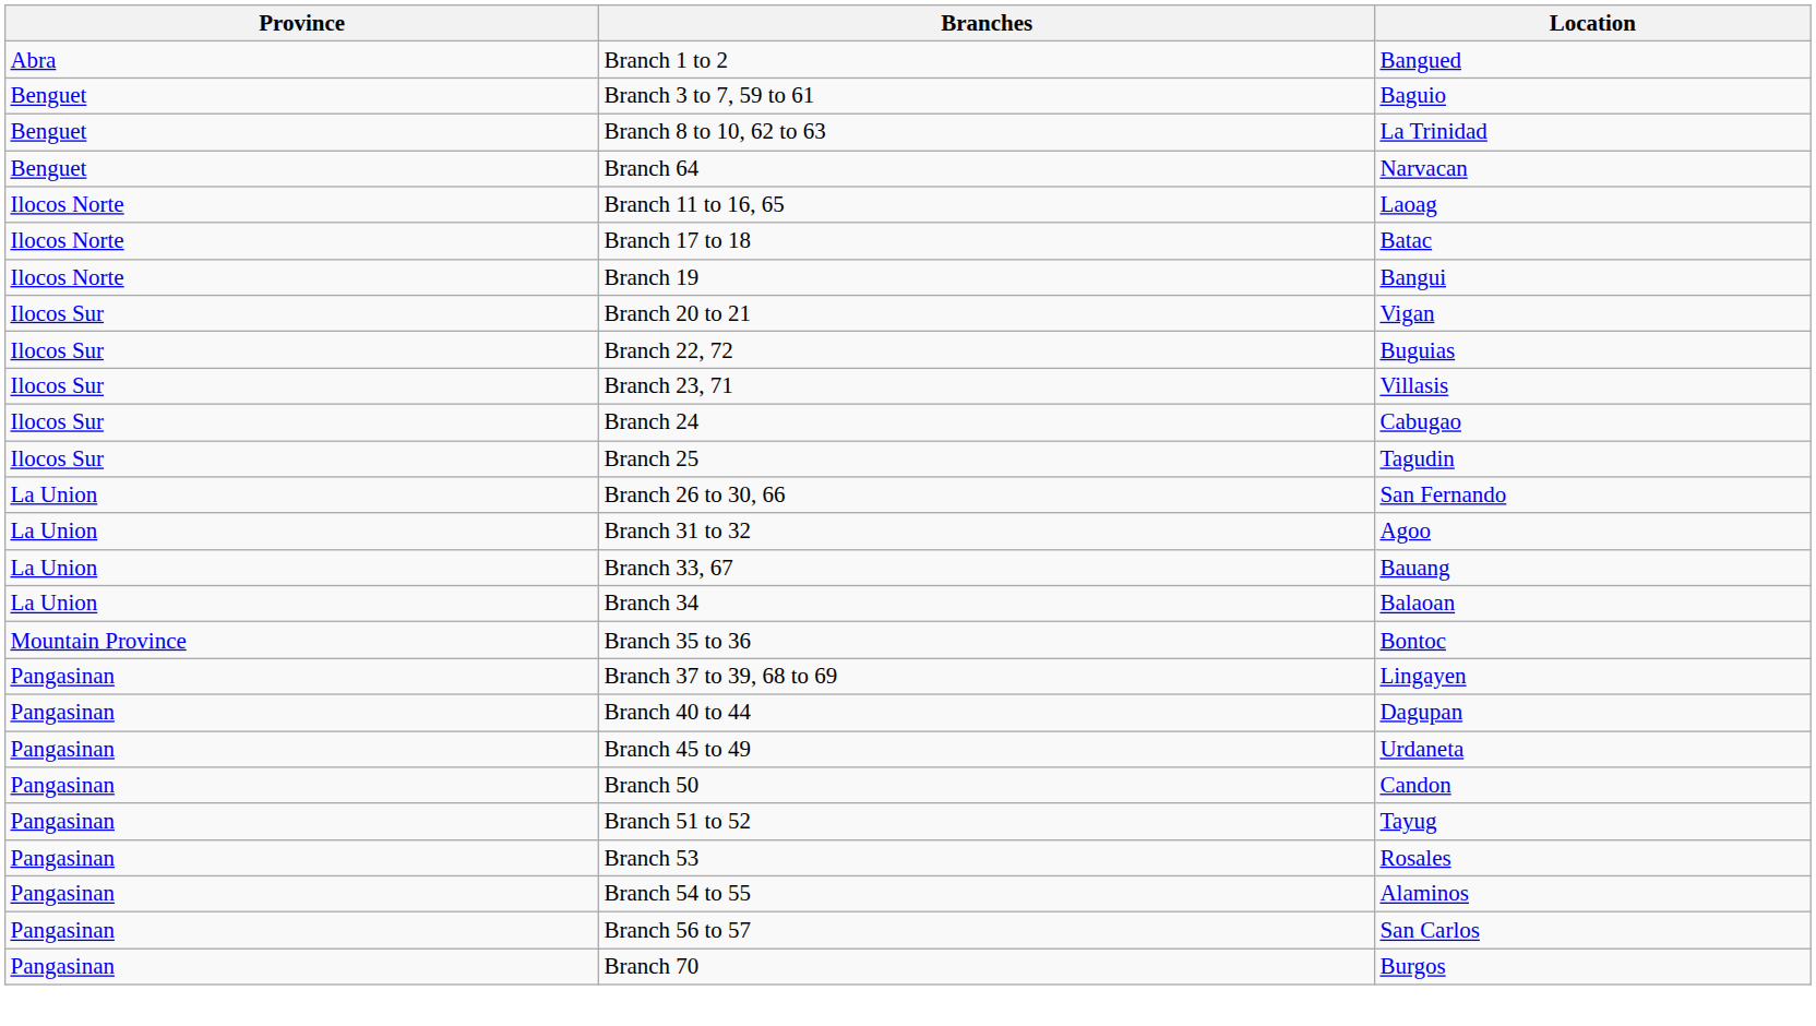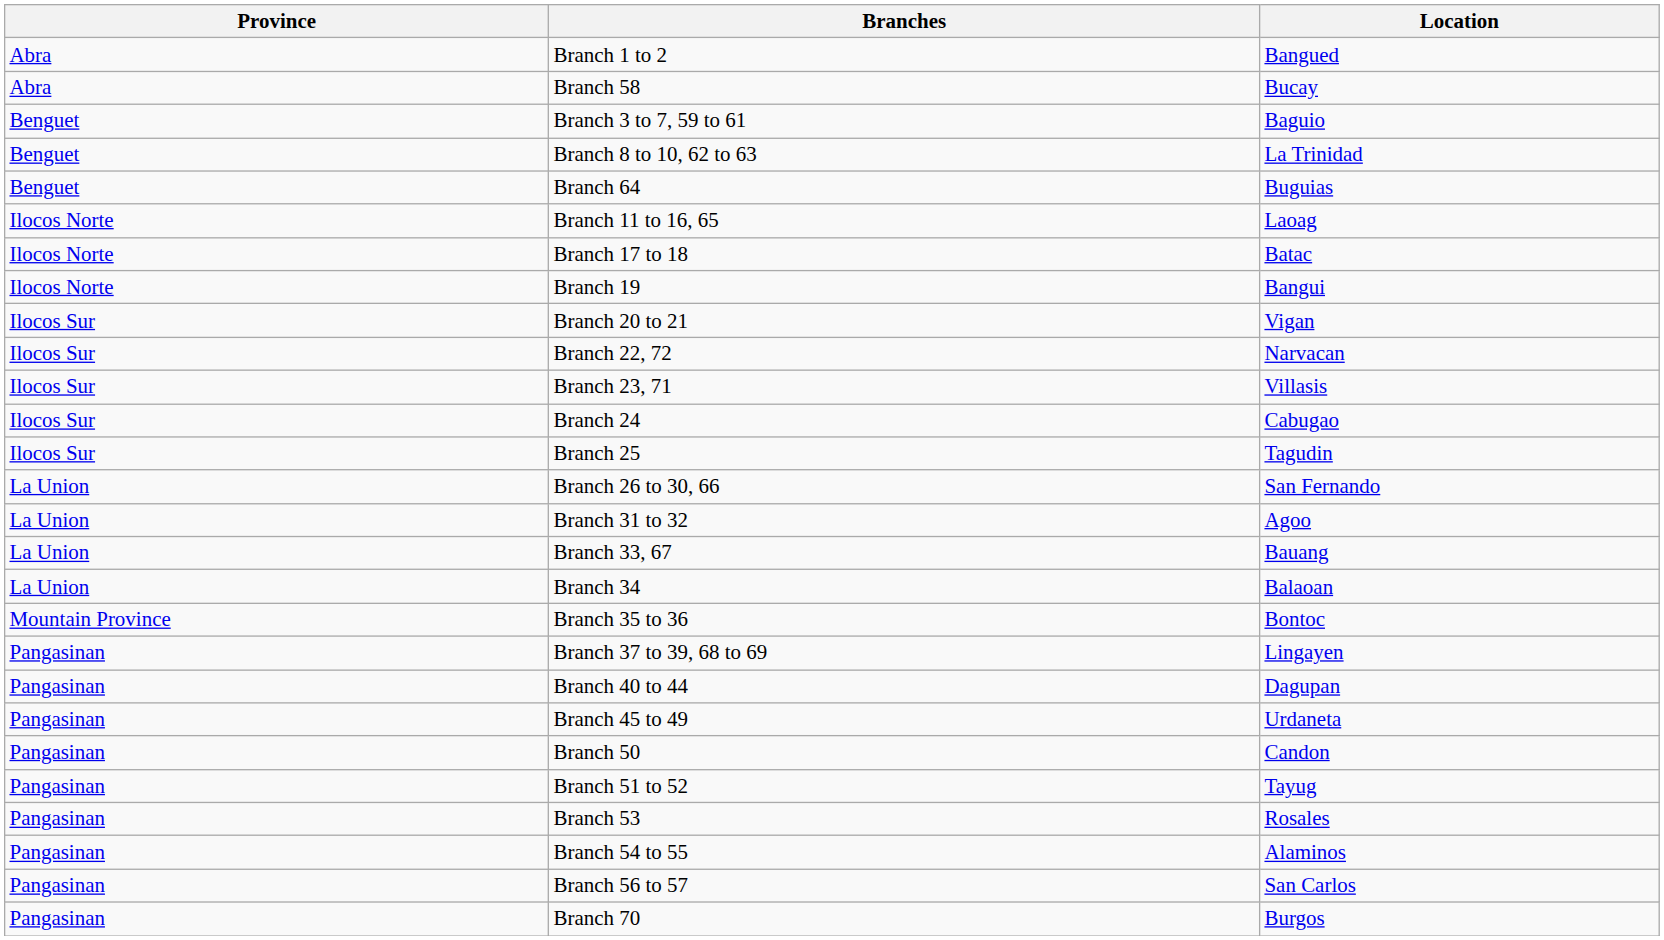 <table class=wikitable width=100%>
 <tr>
 <th>Province</th>
 <th>Branches</th>
 <th>Location</th>
 </tr>
 <tr>
 <td><a href='#'>Abra</a></td>
 <td>Branch 1 to 2</td>
 <td><a href='#'>Bangued</a></td>
+</tr>
+<tr>
+<td><a href='#'>Abra</a></td>
+<td>Branch 58</td>
+<td><a href='#'>Bucay</a></td>
 </tr>
 <tr>
 <td><a href='#'>Benguet</a></td>
 <td>Branch 3 to 7, 59 to 61</td>
 <td><a href='#'>Baguio</a></td>
 </tr>
 <tr>
 <td><a href='#'>Benguet</a></td>
 <td>Branch 8 to 10, 62 to 63</td>
 <td><a href='#'>La Trinidad</a></td>
 </tr>
 <tr>
 <td><a href='#'>Benguet</a></td>
 <td>Branch 64</td>
-<td><a href='#'>Narvacan</a></td>
+<td><a href='#'>Buguias</a></td>
 </tr>
 <tr>
 <td><a href='#'>Ilocos Norte</a></td>
 <td>Branch 11 to 16, 65</td>
 <td><a href='#'>Laoag</a></td>
 </tr>
 <tr>
 <td><a href='#'>Ilocos Norte</a></td>
 <td>Branch 17 to 18</td>
 <td><a href='#'>Batac</a></td>
 </tr>
 <tr>
 <td><a href='#'>Ilocos Norte</a></td>
 <td>Branch 19</td>
 <td><a href='#'>Bangui</a></td>
 </tr>
 <tr>
 <td><a href='#'>Ilocos Sur</a></td>
 <td>Branch 20 to 21</td>
 <td><a href='#'>Vigan</a></td>
 </tr>
 <tr>
 <td><a href='#'>Ilocos Sur</a></td>
 <td>Branch 22, 72</td>
-<td><a href='#'>Buguias</a></td>
+<td><a href='#'>Narvacan</a></td>
 </tr>
 <tr>
 <td><a href='#'>Ilocos Sur</a></td>
 <td>Branch 23, 71</td>
 <td><a href='#'>Villasis</a></td>
 </tr>
 <tr>
 <td><a href='#'>Ilocos Sur</a></td>
 <td>Branch 24</td>
 <td><a href='#'>Cabugao</a></td>
 </tr>
 <tr>
 <td><a href='#'>Ilocos Sur</a></td>
 <td>Branch 25</td>
 <td><a href='#'>Tagudin</a></td>
 </tr>
 <tr>
 <td><a href='#'>La Union</a></td>
 <td>Branch 26 to 30, 66</td>
 <td><a href='#'>San Fernando</a></td>
 </tr>
 <tr>
 <td><a href='#'>La Union</a></td>
 <td>Branch 31 to 32</td>
 <td><a href='#'>Agoo</a></td>
 </tr>
 <tr>
 <td><a href='#'>La Union</a></td>
 <td>Branch 33, 67</td>
 <td><a href='#'>Bauang</a></td>
 </tr>
 <tr>
 <td><a href='#'>La Union</a></td>
 <td>Branch 34</td>
 <td><a href='#'>Balaoan</a></td>
 </tr>
 <tr>
 <td><a href='#'>Mountain Province</a></td>
 <td>Branch 35 to 36</td>
 <td><a href='#'>Bontoc</a></td>
 </tr>
 <tr>
 <td><a href='#'>Pangasinan</a></td>
 <td>Branch 37 to 39, 68 to 69</td>
 <td><a href='#'>Lingayen</a></td>
 </tr>
 <tr>
 <td><a href='#'>Pangasinan</a></td>
 <td>Branch 40 to 44</td>
 <td><a href='#'>Dagupan</a></td>
 </tr>
 <tr>
 <td><a href='#'>Pangasinan</a></td>
 <td>Branch 45 to 49</td>
 <td><a href='#'>Urdaneta</a></td>
 </tr>
 <tr>
 <td><a href='#'>Pangasinan</a></td>
 <td>Branch 50</td>
 <td><a href='#'>Candon</a></td>
 </tr>
 <tr>
 <td><a href='#'>Pangasinan</a></td>
 <td>Branch 51 to 52</td>
 <td><a href='#'>Tayug</a></td>
 </tr>
 <tr>
 <td><a href='#'>Pangasinan</a></td>
 <td>Branch 53</td>
 <td><a href='#'>Rosales</a></td>
 </tr>
 <tr>
 <td><a href='#'>Pangasinan</a></td>
 <td>Branch 54 to 55</td>
 <td><a href='#'>Alaminos</a></td>
 </tr>
 <tr>
 <td><a href='#'>Pangasinan</a></td>
 <td>Branch 56 to 57</td>
 <td><a href='#'>San Carlos</a></td>
 </tr>
 <tr>
 <td><a href='#'>Pangasinan</a></td>
 <td>Branch 70</td>
 <td><a href='#'>Burgos</a></td>
 </tr>
 </table>
